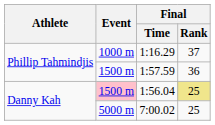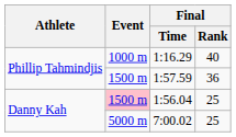 <table class="wikitable" style="font-size:90%">
 <tr>
 <th rowspan="2">Athlete</th>
 <th rowspan="2">Event</th>
 <th colspan="2">Final</th>
 </tr>
 <tr>
 <th>Time</th>
 <th>Rank</th>
 </tr>
 <tr align="center">
 <td align="left" rowspan=2><a href='#'>Phillip Tahmindjis</a></td>
 <td align="left"><a href='#'>1000 m</a></td>
 <td>1:16.29</td>
-<td>37</td>
+<td>40</td>
 </tr>
 <tr align="center">
 <td align="left"><a href='#'>1500 m</a></td>
 <td>1:57.59</td>
 <td>36</td>
 </tr>
 <tr align="center">
 <td align="left" rowspan=2><a href='#'>Danny Kah</a></td>
 <td align="left" style="background: pink;"><a href='#'>1500 m</a></td>
 <td>1:56.04</td>
-<td style="background: khaki;">25</td>
+<td>25</td>
 </tr>
 <tr align="center">
 <td align="left"><a href='#'>5000 m</a></td>
 <td>7:00.02</td>
 <td>25</td>
 </tr>
 </table>
